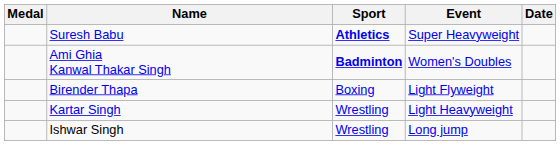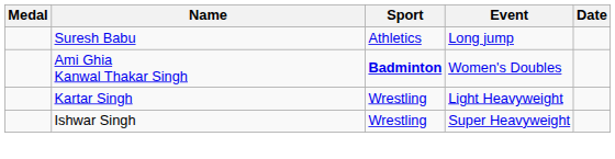 <table class="wikitable sortable">
 <tr>
 <th>Medal</th>
 <th width=350px>Name</th>
 <th>Sport</th>
 <th>Event</th>
 <th>Date</th>
 </tr>
 <tr>
 <td></td>
 <td><a href='#'>Suresh Babu</a></td>
-<td><strong><a href='#'>Athletics</a></strong></td>
-<td><a href='#'>Super Heavyweight</a></td>
+<td><a href='#'>Athletics</a></td>
+<td><a href='#'>Long jump</a></td>
 <td></td>
 </tr>
 <tr>
 <td></td>
 <td><a href='#'>Ami Ghia</a><br><a href='#'>Kanwal Thakar Singh</a></td>
 <td><strong><a href='#'>Badminton</a></strong></td>
 <td><a href='#'>Women's Doubles</a></td>
-<td></td>
-</tr>
-<tr>
-<td></td>
-<td><a href='#'>Birender Thapa</a></td>
-<td><a href='#'>Boxing</a></td>
-<td><a href='#'>Light Flyweight</a></td>
 <td></td>
 </tr>
 <tr>
 <td></td>
 <td><a href='#'>Kartar Singh</a></td>
 <td><a href='#'>Wrestling</a></td>
 <td><a href='#'>Light Heavyweight</a></td>
 <td></td>
 </tr>
 <tr>
 <td></td>
 <td>Ishwar Singh</td>
 <td><a href='#'>Wrestling</a></td>
-<td><a href='#'>Long jump</a></td>
+<td><a href='#'>Super Heavyweight</a></td>
 <td></td>
 </tr>
 </table>
